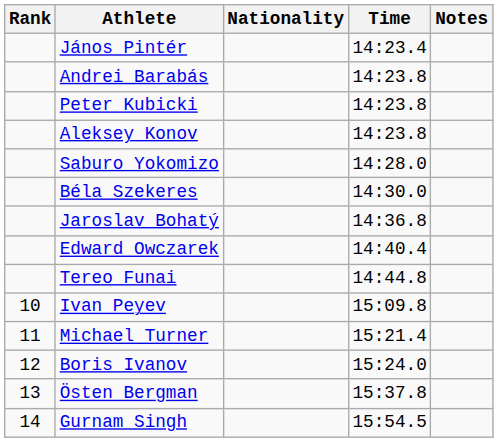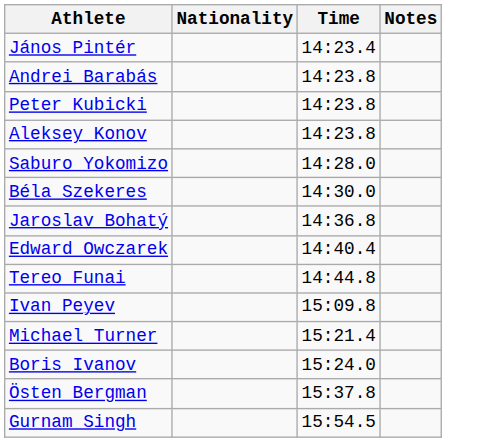 <table class="wikitable sortable" style="text-align:center">
 <tr>
-<th>Rank</th>
 <th>Athlete</th>
 <th>Nationality</th>
 <th>Time</th>
 <th>Notes</th>
 </tr>
 <tr>
-<td></td>
 <td align=left><a href='#'>János Pintér</a></td>
 <td align=left></td>
 <td>14:23.4</td>
 <td></td>
 </tr>
 <tr>
-<td></td>
 <td align=left><a href='#'>Andrei Barabás</a></td>
 <td align=left></td>
 <td>14:23.8</td>
 <td></td>
 </tr>
 <tr>
-<td></td>
 <td align=left><a href='#'>Peter Kubicki</a></td>
 <td align=left></td>
 <td>14:23.8</td>
 <td></td>
 </tr>
 <tr>
-<td></td>
 <td align=left><a href='#'>Aleksey Konov</a></td>
 <td align=left></td>
 <td>14:23.8</td>
 <td></td>
 </tr>
 <tr>
-<td></td>
 <td align=left><a href='#'>Saburo Yokomizo</a></td>
 <td align=left></td>
 <td>14:28.0</td>
 <td></td>
 </tr>
 <tr>
-<td></td>
 <td align=left><a href='#'>Béla Szekeres</a></td>
 <td align=left></td>
 <td>14:30.0</td>
 <td></td>
 </tr>
 <tr>
-<td></td>
 <td align=left><a href='#'>Jaroslav Bohatý</a></td>
 <td align=left></td>
 <td>14:36.8</td>
 <td></td>
 </tr>
 <tr>
-<td></td>
 <td align=left><a href='#'>Edward Owczarek</a></td>
 <td align=left></td>
 <td>14:40.4</td>
 <td></td>
 </tr>
 <tr>
-<td></td>
 <td align=left><a href='#'>Tereo Funai</a></td>
 <td align=left></td>
 <td>14:44.8</td>
 <td></td>
 </tr>
 <tr>
-<td>10</td>
 <td align=left><a href='#'>Ivan Peyev</a></td>
 <td align=left></td>
 <td>15:09.8</td>
 <td></td>
 </tr>
 <tr>
-<td>11</td>
 <td align=left><a href='#'>Michael Turner</a></td>
 <td align=left></td>
 <td>15:21.4</td>
 <td></td>
 </tr>
 <tr>
-<td>12</td>
 <td align=left><a href='#'>Boris Ivanov</a></td>
 <td align=left></td>
 <td>15:24.0</td>
 <td></td>
 </tr>
 <tr>
-<td>13</td>
 <td align=left><a href='#'>Östen Bergman</a></td>
 <td align=left></td>
 <td>15:37.8</td>
 <td></td>
 </tr>
 <tr>
-<td>14</td>
 <td align=left><a href='#'>Gurnam Singh</a></td>
 <td align=left></td>
 <td>15:54.5</td>
 <td></td>
 </tr>
 </table>
